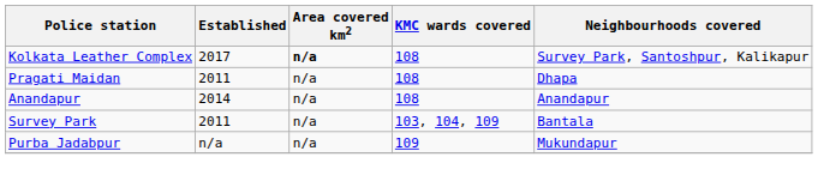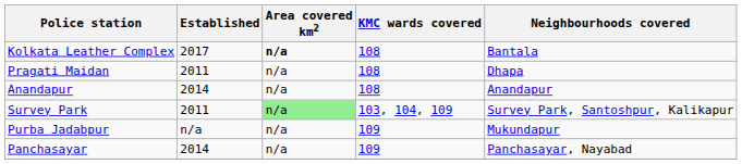 <table class="wikitable sortable">
 <tr>
 <th>Police station</th>
 <th>Established</th>
 <th>Area covered<br>km<sup>2</sup></th>
 <th><a href='#'>KMC</a> wards covered</th>
 <th>Neighbourhoods covered</th>
 </tr>
 <tr>
 <td><a href='#'>Kolkata Leather Complex</a></td>
 <td>2017</td>
 <td><strong>n/a</strong></td>
 <td><a href='#'>108</a></td>
-<td><a href='#'>Survey Park</a>, <a href='#'>Santoshpur</a>, Kalikapur</td>
+<td><a href='#'>Bantala</a></td>
 </tr>
 <tr>
 <td><a href='#'>Pragati Maidan</a></td>
 <td>2011</td>
 <td>n/a</td>
 <td><a href='#'>108</a></td>
 <td><a href='#'>Dhapa</a></td>
 </tr>
 <tr>
 <td><a href='#'>Anandapur</a></td>
 <td>2014</td>
 <td>n/a</td>
 <td><a href='#'>108</a></td>
 <td><a href='#'>Anandapur</a></td>
 </tr>
 <tr>
 <td><a href='#'>Survey Park</a></td>
 <td>2011</td>
-<td>n/a</td>
+<td style="background: lightgreen;">n/a</td>
 <td><a href='#'>103</a>, <a href='#'>104</a>, <a href='#'>109</a></td>
-<td><a href='#'>Bantala</a></td>
+<td><a href='#'>Survey Park</a>, <a href='#'>Santoshpur</a>, Kalikapur</td>
 </tr>
 <tr>
 <td><a href='#'>Purba Jadabpur</a></td>
 <td>n/a</td>
 <td>n/a</td>
 <td><a href='#'>109</a></td>
 <td><a href='#'>Mukundapur</a></td>
 </tr>
 <tr>
+<td><a href='#'>Panchasayar</a></td>
+<td>2014</td>
+<td>n/a</td>
+<td><a href='#'>109</a></td>
+<td><a href='#'>Panchasayar</a>, Nayabad</td>
+</tr>
+<tr>
 </tr>
 </table>
